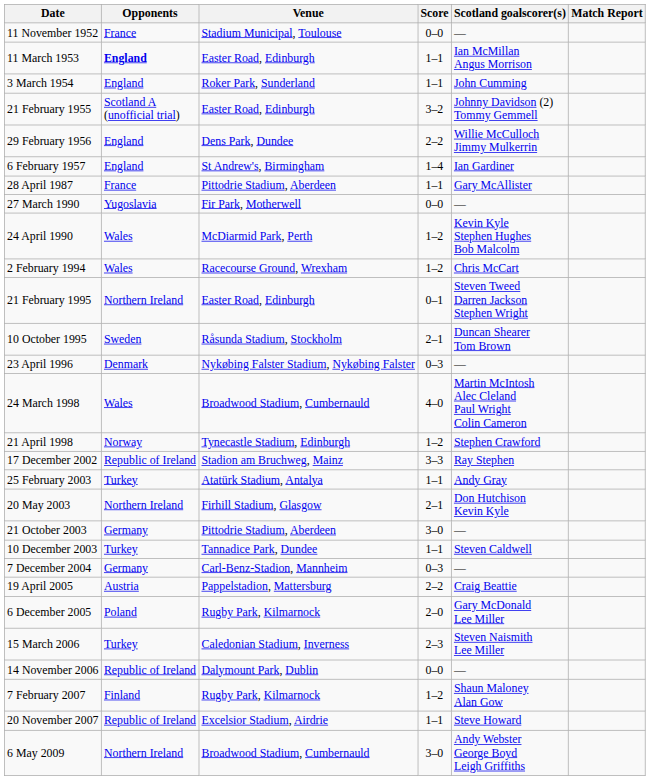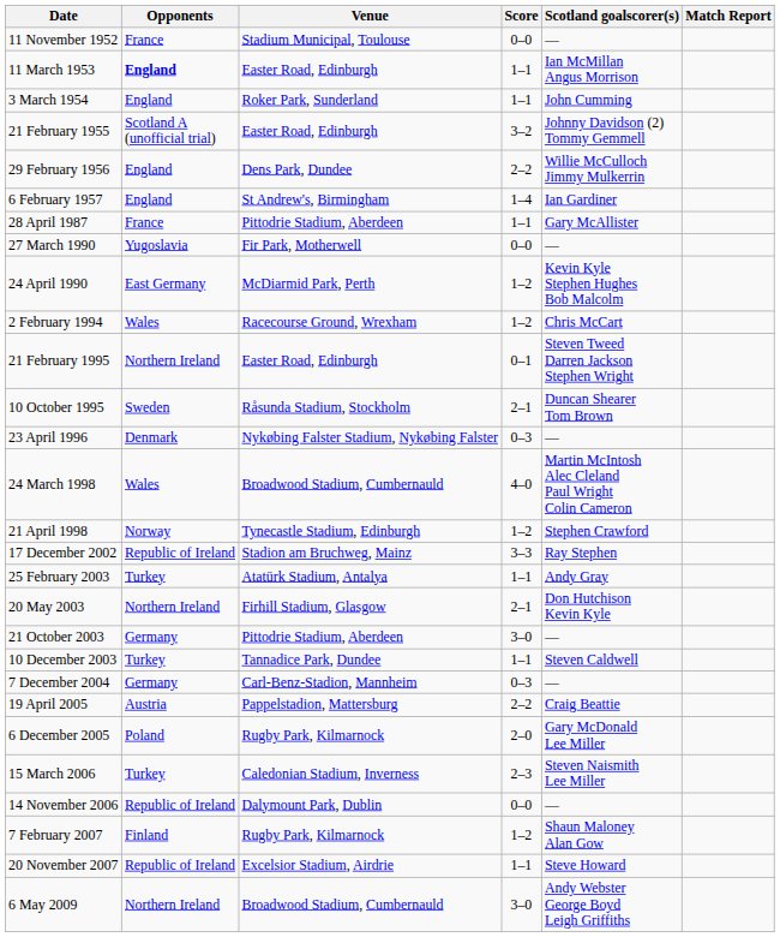 <table class="wikitable">
 <tr>
 <th>Date</th>
 <th>Opponents</th>
 <th>Venue</th>
 <th>Score</th>
 <th>Scotland goalscorer(s)</th>
 <th>Match Report</th>
 </tr>
 <tr>
 <td>11 November 1952</td>
 <td><a href='#'>France</a></td>
 <td><a href='#'>Stadium Municipal</a>, <a href='#'>Toulouse</a></td>
 <td align=center>0–0</td>
 <td>—</td>
 <td></td>
 </tr>
 <tr>
 <td>11 March 1953</td>
 <td><strong><a href='#'>England</a></strong></td>
 <td><a href='#'>Easter Road</a>, <a href='#'>Edinburgh</a></td>
 <td align=center>1–1</td>
 <td><a href='#'>Ian McMillan</a> <br> <a href='#'>Angus Morrison</a></td>
 <td></td>
 </tr>
 <tr>
 <td>3 March 1954</td>
 <td><a href='#'>England</a></td>
 <td><a href='#'>Roker Park</a>, <a href='#'>Sunderland</a></td>
 <td align=center>1–1</td>
 <td><a href='#'>John Cumming</a></td>
 <td></td>
 </tr>
 <tr>
 <td>21 February 1955</td>
 <td><a href='#'>Scotland A</a><br>(<a href='#'>unofficial trial</a>)</td>
 <td><a href='#'>Easter Road</a>, <a href='#'>Edinburgh</a></td>
 <td align=center>3–2</td>
 <td><a href='#'>Johnny Davidson</a> (2)<br><a href='#'>Tommy Gemmell</a></td>
 <td></td>
 </tr>
 <tr>
 <td>29 February 1956</td>
 <td><a href='#'>England</a></td>
 <td><a href='#'>Dens Park</a>, <a href='#'>Dundee</a></td>
 <td align=center>2–2</td>
 <td><a href='#'>Willie McCulloch</a> <br> <a href='#'>Jimmy Mulkerrin</a></td>
 <td></td>
 </tr>
 <tr>
 <td>6 February 1957</td>
 <td><a href='#'>England</a></td>
 <td><a href='#'>St Andrew's</a>, <a href='#'>Birmingham</a></td>
 <td align=center>1–4</td>
 <td><a href='#'>Ian Gardiner</a></td>
 <td></td>
 </tr>
 <tr>
 <td>28 April 1987</td>
 <td><a href='#'>France</a></td>
 <td><a href='#'>Pittodrie Stadium</a>, <a href='#'>Aberdeen</a></td>
 <td align=center>1–1</td>
 <td><a href='#'>Gary McAllister</a></td>
 <td></td>
 </tr>
 <tr>
 <td>27 March 1990</td>
 <td><a href='#'>Yugoslavia</a></td>
 <td><a href='#'>Fir Park</a>, <a href='#'>Motherwell</a></td>
 <td align=center>0–0</td>
 <td>—</td>
 <td></td>
 </tr>
 <tr>
 <td>24 April 1990</td>
-<td><a href='#'>Wales</a></td>
+<td><a href='#'>East Germany</a></td>
 <td><a href='#'>McDiarmid Park</a>, <a href='#'>Perth</a></td>
 <td align=center>1–2</td>
 <td><a href='#'>Kevin Kyle</a><br><a href='#'>Stephen Hughes</a><br><a href='#'>Bob Malcolm</a></td>
 <td></td>
 </tr>
 <tr>
 <td>2 February 1994</td>
 <td><a href='#'>Wales</a></td>
 <td><a href='#'>Racecourse Ground</a>, <a href='#'>Wrexham</a></td>
 <td align=center>1–2</td>
 <td><a href='#'>Chris McCart</a></td>
 <td></td>
 </tr>
 <tr>
 <td>21 February 1995</td>
 <td><a href='#'>Northern Ireland</a></td>
 <td><a href='#'>Easter Road</a>, <a href='#'>Edinburgh</a></td>
 <td align=center>0–1</td>
 <td><a href='#'>Steven Tweed</a><br><a href='#'>Darren Jackson</a><br><a href='#'>Stephen Wright</a></td>
 <td></td>
 </tr>
 <tr>
 <td>10 October 1995</td>
 <td><a href='#'>Sweden</a></td>
 <td><a href='#'>Råsunda Stadium</a>, <a href='#'>Stockholm</a></td>
 <td align=center>2–1</td>
 <td><a href='#'>Duncan Shearer</a><br><a href='#'>Tom Brown</a></td>
 <td></td>
 </tr>
 <tr>
 <td>23 April 1996</td>
 <td><a href='#'>Denmark</a></td>
 <td><a href='#'>Nykøbing Falster Stadium</a>, <a href='#'>Nykøbing Falster</a></td>
 <td align=center>0–3</td>
 <td>—</td>
 <td></td>
 </tr>
 <tr>
 <td>24 March 1998</td>
 <td><a href='#'>Wales</a></td>
 <td><a href='#'>Broadwood Stadium</a>, <a href='#'>Cumbernauld</a></td>
 <td align=center>4–0</td>
 <td><a href='#'>Martin McIntosh</a><br><a href='#'>Alec Cleland</a><br><a href='#'>Paul Wright</a><br><a href='#'>Colin Cameron</a></td>
 <td></td>
 </tr>
 <tr>
 <td>21 April 1998</td>
 <td><a href='#'>Norway</a></td>
 <td><a href='#'>Tynecastle Stadium</a>, <a href='#'>Edinburgh</a></td>
 <td align=center>1–2</td>
 <td><a href='#'>Stephen Crawford</a></td>
 <td></td>
 </tr>
 <tr>
 <td>17 December 2002</td>
 <td><a href='#'>Republic of Ireland</a></td>
 <td><a href='#'>Stadion am Bruchweg</a>, <a href='#'>Mainz</a></td>
 <td align=center>3–3</td>
 <td><a href='#'>Ray Stephen</a></td>
 <td></td>
 </tr>
 <tr>
 <td>25 February 2003</td>
 <td><a href='#'>Turkey</a></td>
 <td><a href='#'>Atatürk Stadium</a>, <a href='#'>Antalya</a></td>
 <td align=center>1–1</td>
 <td><a href='#'>Andy Gray</a></td>
 <td></td>
 </tr>
 <tr>
 <td>20 May 2003</td>
 <td><a href='#'>Northern Ireland</a></td>
 <td><a href='#'>Firhill Stadium</a>, <a href='#'>Glasgow</a></td>
 <td align=center>2–1</td>
 <td><a href='#'>Don Hutchison</a><br><a href='#'>Kevin Kyle</a></td>
 <td></td>
 </tr>
 <tr>
 <td>21 October 2003</td>
 <td><a href='#'>Germany</a></td>
 <td><a href='#'>Pittodrie Stadium</a>, <a href='#'>Aberdeen</a></td>
 <td align=center>3–0</td>
 <td>—</td>
 <td></td>
 </tr>
 <tr>
 <td>10 December 2003</td>
 <td><a href='#'>Turkey</a></td>
 <td><a href='#'>Tannadice Park</a>, <a href='#'>Dundee</a></td>
 <td align=center>1–1</td>
 <td><a href='#'>Steven Caldwell</a></td>
 <td></td>
 </tr>
 <tr>
 <td>7 December 2004</td>
 <td><a href='#'>Germany</a></td>
 <td><a href='#'>Carl-Benz-Stadion</a>, <a href='#'>Mannheim</a></td>
 <td align=center>0–3</td>
 <td>—</td>
 <td></td>
 </tr>
 <tr>
 <td>19 April 2005</td>
 <td><a href='#'>Austria</a></td>
 <td><a href='#'>Pappelstadion</a>, <a href='#'>Mattersburg</a></td>
 <td align=center>2–2</td>
 <td><a href='#'>Craig Beattie</a></td>
 <td></td>
 </tr>
 <tr>
 <td>6 December 2005</td>
 <td><a href='#'>Poland</a></td>
 <td><a href='#'>Rugby Park</a>, <a href='#'>Kilmarnock</a></td>
 <td align=center>2–0</td>
 <td><a href='#'>Gary McDonald</a><br><a href='#'>Lee Miller</a></td>
 <td></td>
 </tr>
 <tr>
 <td>15 March 2006</td>
 <td><a href='#'>Turkey</a></td>
 <td><a href='#'>Caledonian Stadium</a>, <a href='#'>Inverness</a></td>
 <td align=center>2–3</td>
 <td><a href='#'>Steven Naismith</a><br><a href='#'>Lee Miller</a></td>
 <td></td>
 </tr>
 <tr>
 <td>14 November 2006</td>
 <td><a href='#'>Republic of Ireland</a></td>
 <td><a href='#'>Dalymount Park</a>, <a href='#'>Dublin</a></td>
 <td align=center>0–0</td>
 <td>—</td>
 <td></td>
 </tr>
 <tr>
 <td>7 February 2007</td>
 <td><a href='#'>Finland</a></td>
 <td><a href='#'>Rugby Park</a>, <a href='#'>Kilmarnock</a></td>
 <td align=center>1–2</td>
 <td><a href='#'>Shaun Maloney</a><br><a href='#'>Alan Gow</a></td>
 <td></td>
 </tr>
 <tr>
 <td>20 November 2007</td>
 <td><a href='#'>Republic of Ireland</a></td>
 <td><a href='#'>Excelsior Stadium</a>, <a href='#'>Airdrie</a></td>
 <td align=center>1–1</td>
 <td><a href='#'>Steve Howard</a></td>
 <td></td>
 </tr>
 <tr>
 <td>6 May 2009</td>
 <td><a href='#'>Northern Ireland</a></td>
 <td><a href='#'>Broadwood Stadium</a>, <a href='#'>Cumbernauld</a></td>
 <td align=center>3–0</td>
 <td><a href='#'>Andy Webster</a> <br> <a href='#'>George Boyd</a> <br> <a href='#'>Leigh Griffiths</a></td>
 <td></td>
 </tr>
 </table>
